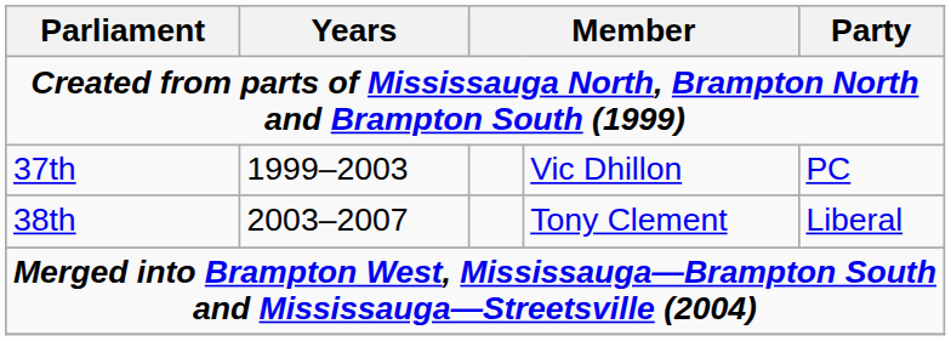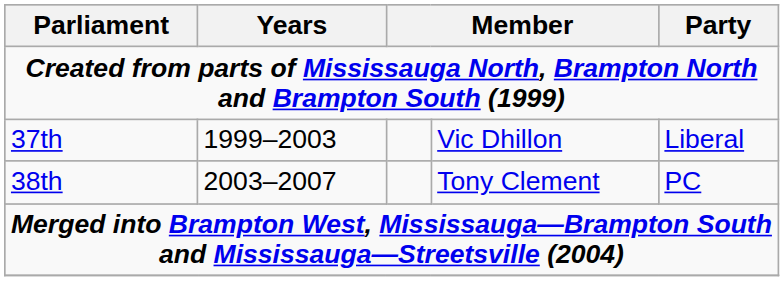 <table class="wikitable">
 <tr>
 <th>Parliament</th>
 <th>Years</th>
 <th colspan="2">Member</th>
 <th>Party</th>
 </tr>
 <tr>
 <td colspan="5" align="center"><strong><em>Created from parts of <a href='#'>Mississauga North</a>, <a href='#'>Brampton North</a><br> and <a href='#'>Brampton South</a> (1999)</em></strong></td>
 </tr>
 <tr>
 <td><a href='#'>37th</a></td>
 <td>1999–2003</td>
 <td rowspan="1" >   </td>
 <td rowspan="1"><a href='#'>Vic Dhillon</a></td>
-<td rowspan="1"><a href='#'>PC</a></td>
+<td rowspan="1"><a href='#'>Liberal</a></td>
 </tr>
 <tr>
 <td><a href='#'>38th</a></td>
 <td>2003–2007</td>
 <td rowspan="1" >   </td>
 <td rowspan="1"><a href='#'>Tony Clement</a></td>
-<td rowspan="1"><a href='#'>Liberal</a></td>
+<td rowspan="1"><a href='#'>PC</a></td>
 </tr>
 <tr>
 <td colspan="5" align="center"><strong><em>Merged into <a href='#'>Brampton West</a>, <a href='#'>Mississauga—Brampton South</a><br> and <a href='#'>Mississauga—Streetsville</a> (2004)</em></strong></td>
 </tr>
 <tr>
 </tr>
 </table>
